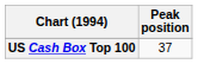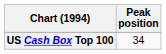 <table class="wikitable sortable plainrowheaders" style="text-align:center">
 <tr>
 <th>Chart (1994)</th>
 <th>Peak<br>position</th>
 </tr>
 <tr>
 </tr>
 <tr>
 </tr>
 <tr>
 </tr>
 <tr>
 </tr>
 <tr>
 </tr>
 <tr>
 </tr>
 <tr>
 <th scope="row">US <a href='#'><em>Cash Box</em></a> Top 100</th>
-<td>37</td>
+<td>34</td>
 </tr>
 </table>
